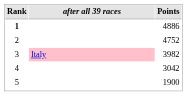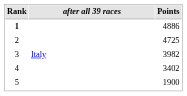 <table cellspacing="1" cellpadding="3" style="border:1px solid #aaa; font-size:86%;">
 <tr style="background:#e4e4e4;">
 <th style="border-bottom:1px solid #aaa; width:10px;">Rank</th>
 <th style="border-bottom:1px solid #aaa; width:200px; white-space:nowrap;"><em>after all 39 races</em></th>
 <th style="border-bottom:1px solid #aaa; width:20px;">Points</th>
 </tr>
 <tr>
 <td style="text-align:center;"><strong>1</strong></td>
 <td><strong></strong></td>
 <td align="right">4886</td>
 </tr>
 <tr>
 <td style="text-align:center;">2</td>
 <td> </td>
-<td align="right">4752</td>
+<td align="right">4725</td>
 </tr>
 <tr>
 <td style="text-align:center;">3</td>
-<td style="background: pink;"> <a href='#'>Italy</a></td>
+<td> <a href='#'>Italy</a></td>
 <td align="right">3982</td>
 </tr>
 <tr>
 <td style="text-align:center;">4</td>
 <td></td>
-<td align="right">3042</td>
+<td align="right">3402</td>
 </tr>
 <tr>
 <td style="text-align:center;">5</td>
 <td></td>
 <td align="right">1900</td>
 </tr>
 <tr>
 </tr>
 </table>
